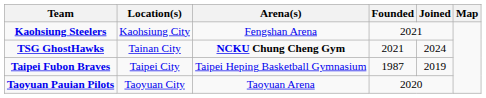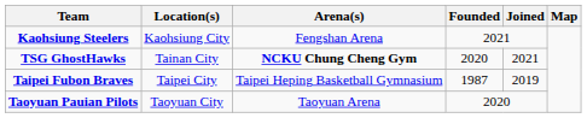 <table class="wikitable">
 <tr align=center>
 <th>Team</th>
 <th>Location(s)</th>
 <th>Arena(s)</th>
 <th>Founded</th>
 <th>Joined</th>
 <th>Map</th>
 </tr>
 <tr align=center>
 <td><strong><a href='#'>Kaohsiung Steelers</a></strong></td>
 <td><a href='#'>Kaohsiung City</a></td>
 <td><a href='#'>Fengshan Arena</a></td>
 <td colspan=2>2021</td>
 <td rowspan=4><br></td>
 </tr>
 <tr align=center>
 <td><strong><a href='#'>TSG GhostHawks</a></strong></td>
 <td><a href='#'>Tainan City</a></td>
 <td><strong><a href='#'>NCKU</a> Chung Cheng Gym</strong></td>
+<td>2020</td>
 <td>2021</td>
-<td>2024</td>
 </tr>
 <tr align=center>
 <td><strong><a href='#'>Taipei Fubon Braves</a></strong></td>
 <td><a href='#'>Taipei City</a></td>
 <td><a href='#'>Taipei Heping Basketball Gymnasium</a></td>
 <td>1987</td>
 <td>2019</td>
 </tr>
 <tr align=center>
 <td><strong><a href='#'>Taoyuan Pauian Pilots</a></strong></td>
 <td><a href='#'>Taoyuan City</a></td>
 <td><a href='#'>Taoyuan Arena</a></td>
 <td colspan=2>2020</td>
 </tr>
 </table>
